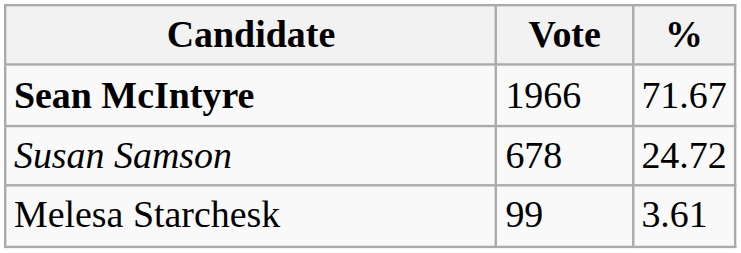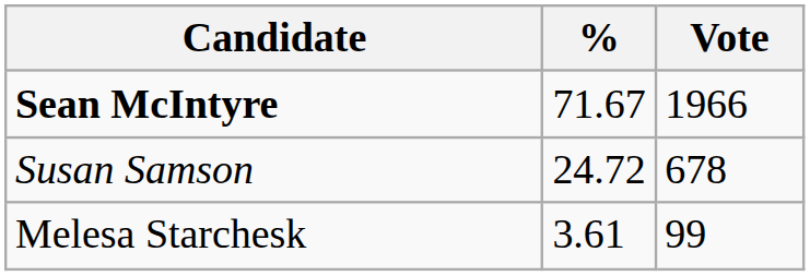 <table class="wikitable">
 <tr>
 <th bgcolor="#DDDDFF" width="200px">Candidate</th>
+<th bgcolor="#DDDDFF" width="30px">%</th>
 <th bgcolor="#DDDDFF" width="50px">Vote</th>
-<th bgcolor="#DDDDFF" width="30px">%</th>
 </tr>
 <tr>
 <td><strong>Sean McIntyre</strong></td>
+<td>71.67</td>
 <td>1966</td>
-<td>71.67</td>
 </tr>
 <tr>
 <td><em>Susan Samson</em></td>
+<td>24.72</td>
 <td>678</td>
-<td>24.72</td>
 </tr>
 <tr>
 <td>Melesa Starchesk</td>
+<td>3.61</td>
 <td>99</td>
-<td>3.61</td>
 </tr>
 </table>
